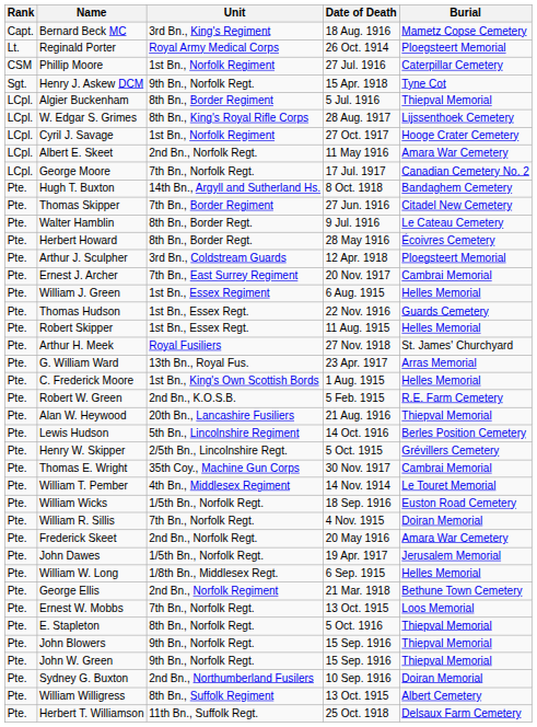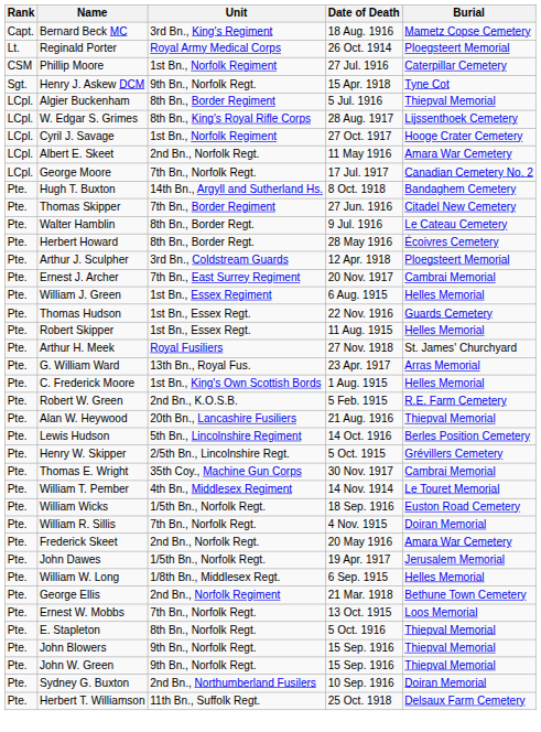 <table class="wikitable">
 <tr>
 <th>Rank</th>
 <th>Name</th>
 <th>Unit</th>
 <th>Date of Death</th>
 <th>Burial</th>
 </tr>
 <tr>
 <td>Capt.</td>
 <td>Bernard Beck <a href='#'>MC</a></td>
 <td>3rd Bn., <a href='#'>King's Regiment</a></td>
 <td>18 Aug. 1916</td>
 <td><a href='#'>Mametz Copse Cemetery</a></td>
 </tr>
 <tr>
 <td>Lt.</td>
 <td>Reginald Porter</td>
 <td><a href='#'>Royal Army Medical Corps</a></td>
 <td>26 Oct. 1914</td>
 <td><a href='#'>Ploegsteert Memorial</a></td>
 </tr>
 <tr>
 <td>CSM</td>
 <td>Phillip Moore</td>
 <td>1st Bn., <a href='#'>Norfolk Regiment</a></td>
 <td>27 Jul. 1916</td>
 <td><a href='#'>Caterpillar Cemetery</a></td>
 </tr>
 <tr>
 <td>Sgt.</td>
 <td>Henry J. Askew <a href='#'>DCM</a></td>
 <td>9th Bn., Norfolk Regt.</td>
 <td>15 Apr. 1918</td>
 <td><a href='#'>Tyne Cot</a></td>
 </tr>
 <tr>
 <td>LCpl.</td>
 <td>Algier Buckenham</td>
 <td>8th Bn., <a href='#'>Border Regiment</a></td>
 <td>5 Jul. 1916</td>
 <td><a href='#'>Thiepval Memorial</a></td>
 </tr>
 <tr>
 <td>LCpl.</td>
 <td>W. Edgar S. Grimes</td>
 <td>8th Bn., <a href='#'>King's Royal Rifle Corps</a></td>
 <td>28 Aug. 1917</td>
 <td><a href='#'>Lijssenthoek Cemetery</a></td>
 </tr>
 <tr>
 <td>LCpl.</td>
 <td>Cyril J. Savage</td>
 <td>1st Bn., <a href='#'>Norfolk Regiment</a></td>
 <td>27 Oct. 1917</td>
 <td><a href='#'>Hooge Crater Cemetery</a></td>
 </tr>
 <tr>
 <td>LCpl.</td>
 <td>Albert E. Skeet</td>
 <td>2nd Bn., Norfolk Regt.</td>
 <td>11 May 1916</td>
 <td><a href='#'>Amara War Cemetery</a></td>
 </tr>
 <tr>
 <td>LCpl.</td>
 <td>George Moore</td>
 <td>7th Bn., Norfolk Regt.</td>
 <td>17 Jul. 1917</td>
 <td><a href='#'>Canadian Cemetery No. 2</a></td>
 </tr>
 <tr>
 <td>Pte.</td>
 <td>Hugh T. Buxton</td>
 <td>14th Bn., <a href='#'>Argyll and Sutherland Hs.</a></td>
 <td>8 Oct. 1918</td>
 <td><a href='#'>Bandaghem Cemetery</a></td>
 </tr>
 <tr>
 <td>Pte.</td>
 <td>Thomas Skipper</td>
 <td>7th Bn., <a href='#'>Border Regiment</a></td>
 <td>27 Jun. 1916</td>
 <td><a href='#'>Citadel New Cemetery</a></td>
 </tr>
 <tr>
 <td>Pte.</td>
 <td>Walter Hamblin</td>
 <td>8th Bn., Border Regt.</td>
 <td>9 Jul. 1916</td>
 <td><a href='#'>Le Cateau Cemetery</a></td>
 </tr>
 <tr>
 <td>Pte.</td>
 <td>Herbert Howard</td>
 <td>8th Bn., Border Regt.</td>
 <td>28 May 1916</td>
 <td><a href='#'>Écoivres Cemetery</a></td>
 </tr>
 <tr>
 <td>Pte.</td>
 <td>Arthur J. Sculpher</td>
 <td>3rd Bn., <a href='#'>Coldstream Guards</a></td>
 <td>12 Apr. 1918</td>
 <td><a href='#'>Ploegsteert Memorial</a></td>
 </tr>
 <tr>
 <td>Pte.</td>
 <td>Ernest J. Archer</td>
 <td>7th Bn., <a href='#'>East Surrey Regiment</a></td>
 <td>20 Nov. 1917</td>
 <td><a href='#'>Cambrai Memorial</a></td>
 </tr>
 <tr>
 <td>Pte.</td>
 <td>William J. Green</td>
 <td>1st Bn., <a href='#'>Essex Regiment</a></td>
 <td>6 Aug. 1915</td>
 <td><a href='#'>Helles Memorial</a></td>
 </tr>
 <tr>
 <td>Pte.</td>
 <td>Thomas Hudson</td>
 <td>1st Bn., Essex Regt.</td>
 <td>22 Nov. 1916</td>
 <td><a href='#'>Guards Cemetery</a></td>
 </tr>
 <tr>
 <td>Pte.</td>
 <td>Robert Skipper</td>
 <td>1st Bn., Essex Regt.</td>
 <td>11 Aug. 1915</td>
 <td><a href='#'>Helles Memorial</a></td>
 </tr>
 <tr>
 <td>Pte.</td>
 <td>Arthur H. Meek</td>
 <td><a href='#'>Royal Fusiliers</a></td>
 <td>27 Nov. 1918</td>
 <td>St. James' Churchyard</td>
 </tr>
 <tr>
 <td>Pte.</td>
 <td>G. William Ward</td>
 <td>13th Bn., Royal Fus.</td>
 <td>23 Apr. 1917</td>
 <td><a href='#'>Arras Memorial</a></td>
 </tr>
 <tr>
 <td>Pte.</td>
 <td>C. Frederick Moore</td>
 <td>1st Bn., <a href='#'>King's Own Scottish Bords</a></td>
 <td>1 Aug. 1915</td>
 <td><a href='#'>Helles Memorial</a></td>
 </tr>
 <tr>
 <td>Pte.</td>
 <td>Robert W. Green</td>
 <td>2nd Bn., K.O.S.B.</td>
 <td>5 Feb. 1915</td>
 <td><a href='#'>R.E. Farm Cemetery</a></td>
 </tr>
 <tr>
 <td>Pte.</td>
 <td>Alan W. Heywood</td>
 <td>20th Bn., <a href='#'>Lancashire Fusiliers</a></td>
 <td>21 Aug. 1916</td>
 <td><a href='#'>Thiepval Memorial</a></td>
 </tr>
 <tr>
 <td>Pte.</td>
 <td>Lewis Hudson</td>
 <td>5th Bn., <a href='#'>Lincolnshire Regiment</a></td>
 <td>14 Oct. 1916</td>
 <td><a href='#'>Berles Position Cemetery</a></td>
 </tr>
 <tr>
 <td>Pte.</td>
 <td>Henry W. Skipper</td>
 <td>2/5th Bn., Lincolnshire Regt.</td>
 <td>5 Oct. 1915</td>
 <td><a href='#'>Grévillers Cemetery</a></td>
 </tr>
 <tr>
 <td>Pte.</td>
 <td>Thomas E. Wright</td>
 <td>35th Coy., <a href='#'>Machine Gun Corps</a></td>
 <td>30 Nov. 1917</td>
 <td><a href='#'>Cambrai Memorial</a></td>
 </tr>
 <tr>
 <td>Pte.</td>
 <td>William T. Pember</td>
 <td>4th Bn., <a href='#'>Middlesex Regiment</a></td>
 <td>14 Nov. 1914</td>
 <td><a href='#'>Le Touret Memorial</a></td>
 </tr>
 <tr>
 <td>Pte.</td>
 <td>William Wicks</td>
 <td>1/5th Bn., Norfolk Regt.</td>
 <td>18 Sep. 1916</td>
 <td><a href='#'>Euston Road Cemetery</a></td>
 </tr>
 <tr>
 <td>Pte.</td>
 <td>William R. Sillis</td>
 <td>7th Bn., Norfolk Regt.</td>
 <td>4 Nov. 1915</td>
 <td><a href='#'>Doiran Memorial</a></td>
 </tr>
 <tr>
 <td>Pte.</td>
 <td>Frederick Skeet</td>
 <td>2nd Bn., Norfolk Regt.</td>
 <td>20 May 1916</td>
 <td><a href='#'>Amara War Cemetery</a></td>
 </tr>
 <tr>
 <td>Pte.</td>
 <td>John Dawes</td>
 <td>1/5th Bn., Norfolk Regt.</td>
 <td>19 Apr. 1917</td>
 <td><a href='#'>Jerusalem Memorial</a></td>
 </tr>
 <tr>
 <td>Pte.</td>
 <td>William W. Long</td>
 <td>1/8th Bn., Middlesex Regt.</td>
 <td>6 Sep. 1915</td>
 <td><a href='#'>Helles Memorial</a></td>
 </tr>
 <tr>
 <td>Pte.</td>
 <td>George Ellis</td>
 <td>2nd Bn., <a href='#'>Norfolk Regiment</a></td>
 <td>21 Mar. 1918</td>
 <td><a href='#'>Bethune Town Cemetery</a></td>
 </tr>
 <tr>
 <td>Pte.</td>
 <td>Ernest W. Mobbs</td>
 <td>7th Bn., Norfolk Regt.</td>
 <td>13 Oct. 1915</td>
 <td><a href='#'>Loos Memorial</a></td>
 </tr>
 <tr>
 <td>Pte.</td>
 <td>E. Stapleton</td>
 <td>8th Bn., Norfolk Regt.</td>
 <td>5 Oct. 1916</td>
 <td><a href='#'>Thiepval Memorial</a></td>
 </tr>
 <tr>
 <td>Pte.</td>
 <td>John Blowers</td>
 <td>9th Bn., Norfolk Regt.</td>
 <td>15 Sep. 1916</td>
 <td><a href='#'>Thiepval Memorial</a></td>
 </tr>
 <tr>
 <td>Pte.</td>
 <td>John W. Green</td>
 <td>9th Bn., Norfolk Regt.</td>
 <td>15 Sep. 1916</td>
 <td><a href='#'>Thiepval Memorial</a></td>
 </tr>
 <tr>
 <td>Pte.</td>
 <td>Sydney G. Buxton</td>
 <td>2nd Bn., <a href='#'>Northumberland Fusilers</a></td>
 <td>10 Sep. 1916</td>
 <td><a href='#'>Doiran Memorial</a></td>
 </tr>
 <tr>
 <td>Pte.</td>
-<td>William Willigress</td>
-<td>8th Bn., <a href='#'>Suffolk Regiment</a></td>
-<td>13 Oct. 1915</td>
-<td><a href='#'>Albert Cemetery</a></td>
-</tr>
-<tr>
-<td>Pte.</td>
 <td>Herbert T. Williamson</td>
 <td>11th Bn., Suffolk Regt.</td>
 <td>25 Oct. 1918</td>
 <td><a href='#'>Delsaux Farm Cemetery</a></td>
 </tr>
 </table>
